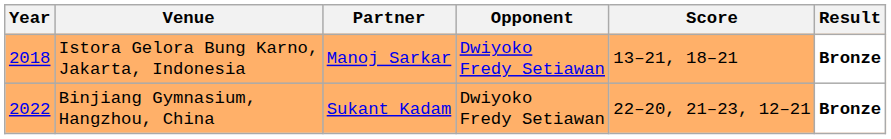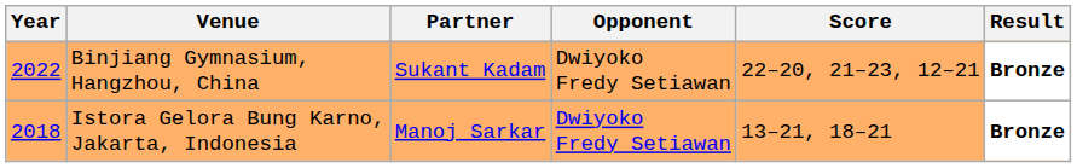 <table class="sortable wikitable" style="font-size: 90%;">
 <tr>
 <th>Year</th>
 <th>Venue</th>
 <th>Partner</th>
 <th>Opponent</th>
 <th>Score</th>
 <th>Result</th>
 </tr>
 <tr style="background:#FFB069">
+<td align="center"><a href='#'>2022</a></td>
+<td align="left">Binjiang Gymnasium,<br>Hangzhou, China</td>
+<td align="left"> <a href='#'>Sukant Kadam</a></td>
+<td align="left"> Dwiyoko<br> Fredy Setiawan</td>
+<td align="left">22–20, 21–23, 12–21</td>
+<td style="text-align:left; background:white"> <strong>Bronze</strong></td>
+</tr>
+<tr style="background:#FFB069">
 <td align="center"><a href='#'>2018</a></td>
 <td align="left">Istora Gelora Bung Karno,<br>Jakarta, Indonesia</td>
 <td align="left"> <a href='#'>Manoj Sarkar</a></td>
 <td align="left"> <a href='#'>Dwiyoko</a><br> <a href='#'>Fredy Setiawan</a></td>
 <td align="left">13–21, 18–21</td>
 <td style="text-align:left; background:white"> <strong>Bronze</strong></td>
 </tr>
-<tr style="background:#FFB069">
-<td align="center"><a href='#'>2022</a></td>
-<td align="left">Binjiang Gymnasium,<br>Hangzhou, China</td>
-<td align="left"> <a href='#'>Sukant Kadam</a></td>
-<td align="left"> Dwiyoko<br> Fredy Setiawan</td>
-<td align="left">22–20, 21–23, 12–21</td>
-<td style="text-align:left; background:white"> <strong>Bronze</strong></td>
-</tr>
 </table>
